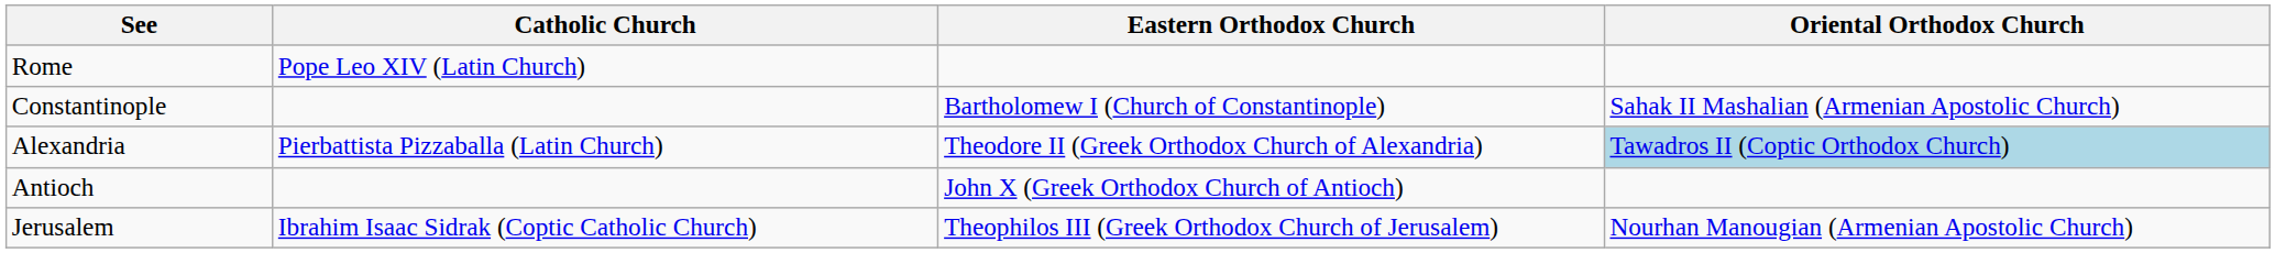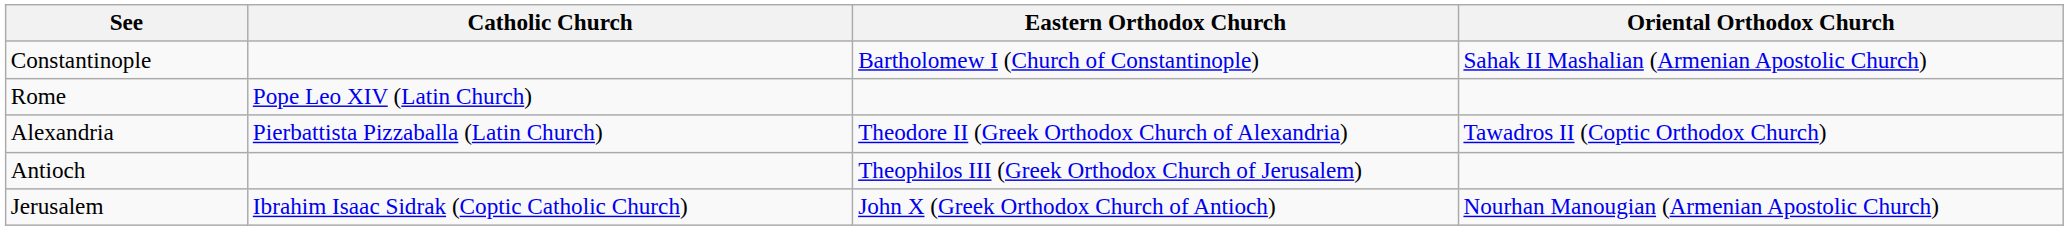 <table class="wikitable" style="margin-left: auto; margin-right: auto; border: none;">
 <tr>
 <th style="width: 10%;">See</th>
 <th style="width: 25%;">Catholic Church</th>
 <th style="width: 25%;">Eastern Orthodox Church</th>
 <th style="width: 25%;">Oriental Orthodox Church</th>
 </tr>
 <tr>
+<td>Constantinople</td>
+<td></td>
+<td><a href='#'>Bartholomew I</a> (<a href='#'>Church of Constantinople</a>)</td>
+<td><a href='#'>Sahak II Mashalian</a> (<a href='#'>Armenian Apostolic Church</a>)</td>
+</tr>
+<tr>
 <td>Rome</td>
 <td><a href='#'>Pope Leo XIV</a> (<a href='#'>Latin Church</a>)</td>
 <td></td>
 <td></td>
 </tr>
 <tr>
-<td>Constantinople</td>
-<td></td>
-<td><a href='#'>Bartholomew I</a> (<a href='#'>Church of Constantinople</a>)</td>
-<td><a href='#'>Sahak II Mashalian</a> (<a href='#'>Armenian Apostolic Church</a>)</td>
-</tr>
-<tr>
 <td>Alexandria</td>
 <td><a href='#'>Pierbattista Pizzaballa</a> (<a href='#'>Latin Church</a>)</td>
 <td><a href='#'>Theodore II</a> (<a href='#'>Greek Orthodox Church of Alexandria</a>)</td>
-<td style="background: lightblue;"><a href='#'>Tawadros II</a> (<a href='#'>Coptic Orthodox Church</a>)</td>
+<td><a href='#'>Tawadros II</a> (<a href='#'>Coptic Orthodox Church</a>)</td>
 </tr>
 <tr>
 <td>Antioch</td>
 <td></td>
-<td><a href='#'>John X</a> (<a href='#'>Greek Orthodox Church of Antioch</a>)</td>
+<td><a href='#'>Theophilos III</a> (<a href='#'>Greek Orthodox Church of Jerusalem</a>)</td>
 <td></td>
 </tr>
 <tr>
 <td>Jerusalem</td>
 <td><a href='#'>Ibrahim Isaac Sidrak</a> (<a href='#'>Coptic Catholic Church</a>)</td>
-<td><a href='#'>Theophilos III</a> (<a href='#'>Greek Orthodox Church of Jerusalem</a>)</td>
+<td><a href='#'>John X</a> (<a href='#'>Greek Orthodox Church of Antioch</a>)</td>
 <td><a href='#'>Nourhan Manougian</a> (<a href='#'>Armenian Apostolic Church</a>)</td>
 </tr>
 </table>
